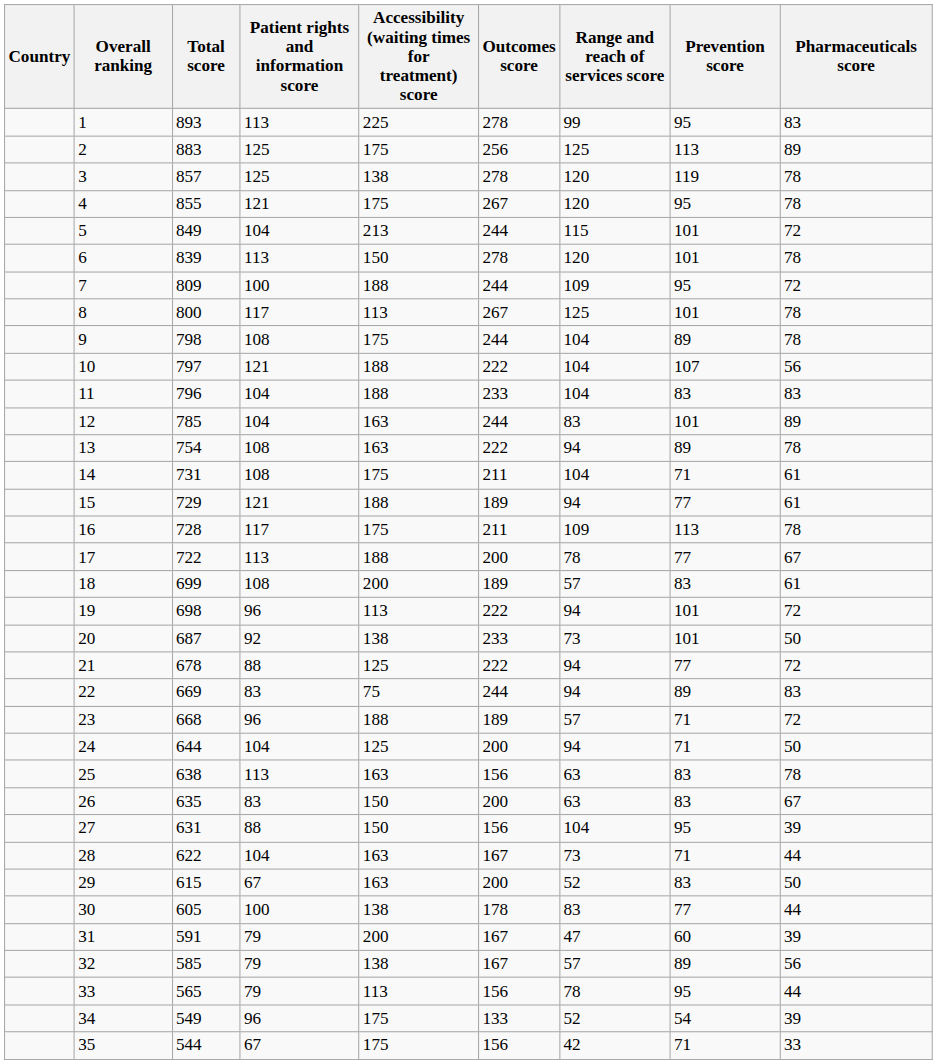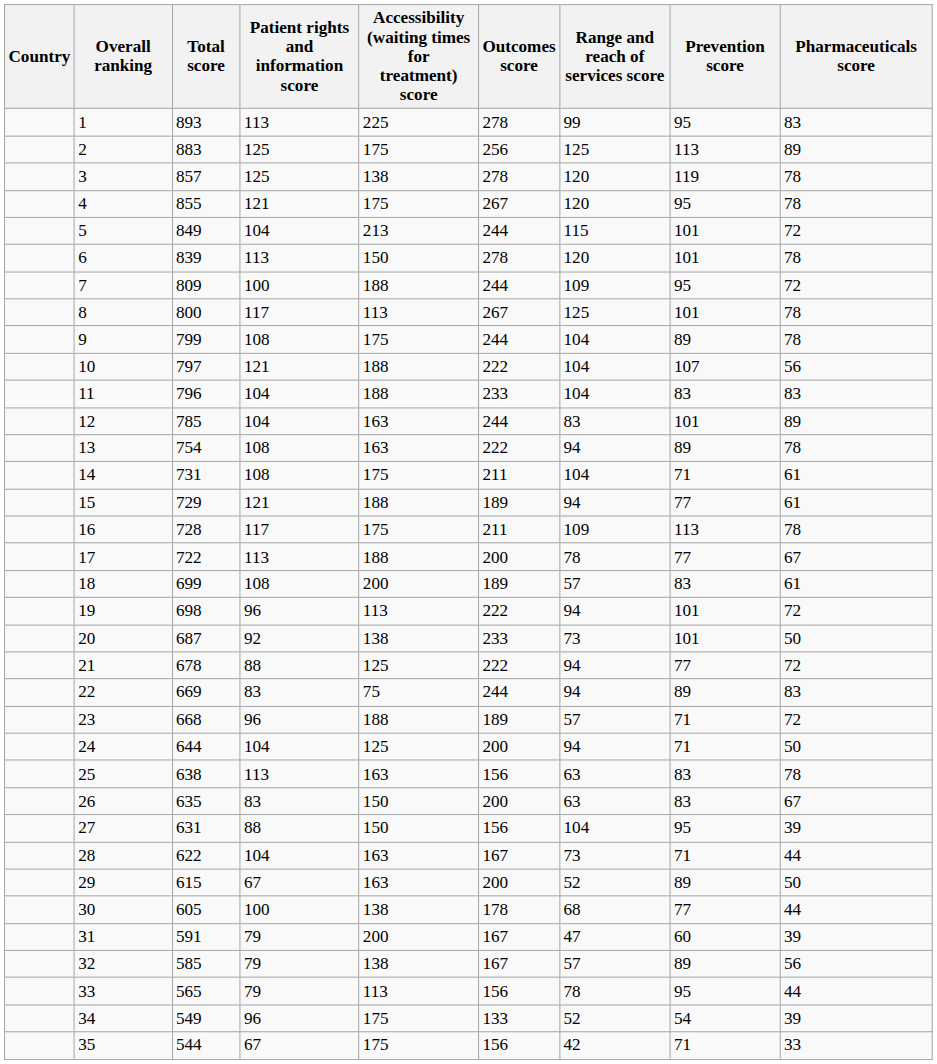 <table class="wikitable sortable">
 <tr>
 <th>Country</th>
 <th>Overall ranking</th>
 <th>Total score</th>
 <th>Patient rights and<br> information score</th>
 <th>Accessibility<br> (waiting times for<br> treatment) score</th>
 <th>Outcomes<br> score</th>
 <th>Range and reach of<br> services score</th>
 <th>Prevention score</th>
 <th>Pharmaceuticals score</th>
 </tr>
 <tr>
 <td></td>
 <td>1</td>
 <td>893</td>
 <td>113</td>
 <td>225</td>
 <td>278</td>
 <td>99</td>
 <td>95</td>
 <td>83</td>
 </tr>
 <tr>
 <td></td>
 <td>2</td>
 <td>883</td>
 <td>125</td>
 <td>175</td>
 <td>256</td>
 <td>125</td>
 <td>113</td>
 <td>89</td>
 </tr>
 <tr>
 <td></td>
 <td>3</td>
 <td>857</td>
 <td>125</td>
 <td>138</td>
 <td>278</td>
 <td>120</td>
 <td>119</td>
 <td>78</td>
 </tr>
 <tr>
 <td></td>
 <td>4</td>
 <td>855</td>
 <td>121</td>
 <td>175</td>
 <td>267</td>
 <td>120</td>
 <td>95</td>
 <td>78</td>
 </tr>
 <tr>
 <td></td>
 <td>5</td>
 <td>849</td>
 <td>104</td>
 <td>213</td>
 <td>244</td>
 <td>115</td>
 <td>101</td>
 <td>72</td>
 </tr>
 <tr>
 <td></td>
 <td>6</td>
 <td>839</td>
 <td>113</td>
 <td>150</td>
 <td>278</td>
 <td>120</td>
 <td>101</td>
 <td>78</td>
 </tr>
 <tr>
 <td></td>
 <td>7</td>
 <td>809</td>
 <td>100</td>
 <td>188</td>
 <td>244</td>
 <td>109</td>
 <td>95</td>
 <td>72</td>
 </tr>
 <tr>
 <td></td>
 <td>8</td>
 <td>800</td>
 <td>117</td>
 <td>113</td>
 <td>267</td>
 <td>125</td>
 <td>101</td>
 <td>78</td>
 </tr>
 <tr>
 <td></td>
 <td>9</td>
-<td>798</td>
+<td>799</td>
 <td>108</td>
 <td>175</td>
 <td>244</td>
 <td>104</td>
 <td>89</td>
 <td>78</td>
 </tr>
 <tr>
 <td></td>
 <td>10</td>
 <td>797</td>
 <td>121</td>
 <td>188</td>
 <td>222</td>
 <td>104</td>
 <td>107</td>
 <td>56</td>
 </tr>
 <tr>
 <td></td>
 <td>11</td>
 <td>796</td>
 <td>104</td>
 <td>188</td>
 <td>233</td>
 <td>104</td>
 <td>83</td>
 <td>83</td>
 </tr>
 <tr>
 <td></td>
 <td>12</td>
 <td>785</td>
 <td>104</td>
 <td>163</td>
 <td>244</td>
 <td>83</td>
 <td>101</td>
 <td>89</td>
 </tr>
 <tr>
 <td></td>
 <td>13</td>
 <td>754</td>
 <td>108</td>
 <td>163</td>
 <td>222</td>
 <td>94</td>
 <td>89</td>
 <td>78</td>
 </tr>
 <tr>
 <td></td>
 <td>14</td>
 <td>731</td>
 <td>108</td>
 <td>175</td>
 <td>211</td>
 <td>104</td>
 <td>71</td>
 <td>61</td>
 </tr>
 <tr>
 <td></td>
 <td>15</td>
 <td>729</td>
 <td>121</td>
 <td>188</td>
 <td>189</td>
 <td>94</td>
 <td>77</td>
 <td>61</td>
 </tr>
 <tr>
 <td></td>
 <td>16</td>
 <td>728</td>
 <td>117</td>
 <td>175</td>
 <td>211</td>
 <td>109</td>
 <td>113</td>
 <td>78</td>
 </tr>
 <tr>
 <td></td>
 <td>17</td>
 <td>722</td>
 <td>113</td>
 <td>188</td>
 <td>200</td>
 <td>78</td>
 <td>77</td>
 <td>67</td>
 </tr>
 <tr>
 <td></td>
 <td>18</td>
 <td>699</td>
 <td>108</td>
 <td>200</td>
 <td>189</td>
 <td>57</td>
 <td>83</td>
 <td>61</td>
 </tr>
 <tr>
 <td></td>
 <td>19</td>
 <td>698</td>
 <td>96</td>
 <td>113</td>
 <td>222</td>
 <td>94</td>
 <td>101</td>
 <td>72</td>
 </tr>
 <tr>
 <td></td>
 <td>20</td>
 <td>687</td>
 <td>92</td>
 <td>138</td>
 <td>233</td>
 <td>73</td>
 <td>101</td>
 <td>50</td>
 </tr>
 <tr>
 <td></td>
 <td>21</td>
 <td>678</td>
 <td>88</td>
 <td>125</td>
 <td>222</td>
 <td>94</td>
 <td>77</td>
 <td>72</td>
 </tr>
 <tr>
 <td></td>
 <td>22</td>
 <td>669</td>
 <td>83</td>
 <td>75</td>
 <td>244</td>
 <td>94</td>
 <td>89</td>
 <td>83</td>
 </tr>
 <tr>
 <td></td>
 <td>23</td>
 <td>668</td>
 <td>96</td>
 <td>188</td>
 <td>189</td>
 <td>57</td>
 <td>71</td>
 <td>72</td>
 </tr>
 <tr>
 <td></td>
 <td>24</td>
 <td>644</td>
 <td>104</td>
 <td>125</td>
 <td>200</td>
 <td>94</td>
 <td>71</td>
 <td>50</td>
 </tr>
 <tr>
 <td></td>
 <td>25</td>
 <td>638</td>
 <td>113</td>
 <td>163</td>
 <td>156</td>
 <td>63</td>
 <td>83</td>
 <td>78</td>
 </tr>
 <tr>
 <td></td>
 <td>26</td>
 <td>635</td>
 <td>83</td>
 <td>150</td>
 <td>200</td>
 <td>63</td>
 <td>83</td>
 <td>67</td>
 </tr>
 <tr>
 <td></td>
 <td>27</td>
 <td>631</td>
 <td>88</td>
 <td>150</td>
 <td>156</td>
 <td>104</td>
 <td>95</td>
 <td>39</td>
 </tr>
 <tr>
 <td></td>
 <td>28</td>
 <td>622</td>
 <td>104</td>
 <td>163</td>
 <td>167</td>
 <td>73</td>
 <td>71</td>
 <td>44</td>
 </tr>
 <tr>
 <td></td>
 <td>29</td>
 <td>615</td>
 <td>67</td>
 <td>163</td>
 <td>200</td>
 <td>52</td>
-<td>83</td>
+<td>89</td>
 <td>50</td>
 </tr>
 <tr>
 <td></td>
 <td>30</td>
 <td>605</td>
 <td>100</td>
 <td>138</td>
 <td>178</td>
-<td>83</td>
+<td>68</td>
 <td>77</td>
 <td>44</td>
 </tr>
 <tr>
 <td></td>
 <td>31</td>
 <td>591</td>
 <td>79</td>
 <td>200</td>
 <td>167</td>
 <td>47</td>
 <td>60</td>
 <td>39</td>
 </tr>
 <tr>
 <td></td>
 <td>32</td>
 <td>585</td>
 <td>79</td>
 <td>138</td>
 <td>167</td>
 <td>57</td>
 <td>89</td>
 <td>56</td>
 </tr>
 <tr>
 <td></td>
 <td>33</td>
 <td>565</td>
 <td>79</td>
 <td>113</td>
 <td>156</td>
 <td>78</td>
 <td>95</td>
 <td>44</td>
 </tr>
 <tr>
 <td></td>
 <td>34</td>
 <td>549</td>
 <td>96</td>
 <td>175</td>
 <td>133</td>
 <td>52</td>
 <td>54</td>
 <td>39</td>
 </tr>
 <tr>
 <td></td>
 <td>35</td>
 <td>544</td>
 <td>67</td>
 <td>175</td>
 <td>156</td>
 <td>42</td>
 <td>71</td>
 <td>33</td>
 </tr>
 <tr>
 </tr>
 </table>
